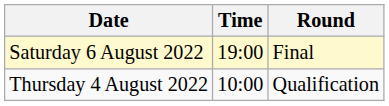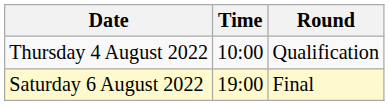 <table class="wikitable">
 <tr>
 <th>Date</th>
 <th>Time</th>
 <th>Round</th>
 </tr>
 <tr>
+<td>Thursday 4 August 2022</td>
+<td>10:00</td>
+<td>Qualification</td>
+</tr>
+<tr>
 <td style=background:lemonchiffon>Saturday 6 August 2022</td>
 <td style=background:lemonchiffon>19:00</td>
 <td style=background:lemonchiffon>Final</td>
 </tr>
-<tr>
-<td>Thursday 4 August 2022</td>
-<td>10:00</td>
-<td>Qualification</td>
-</tr>
 </table>
